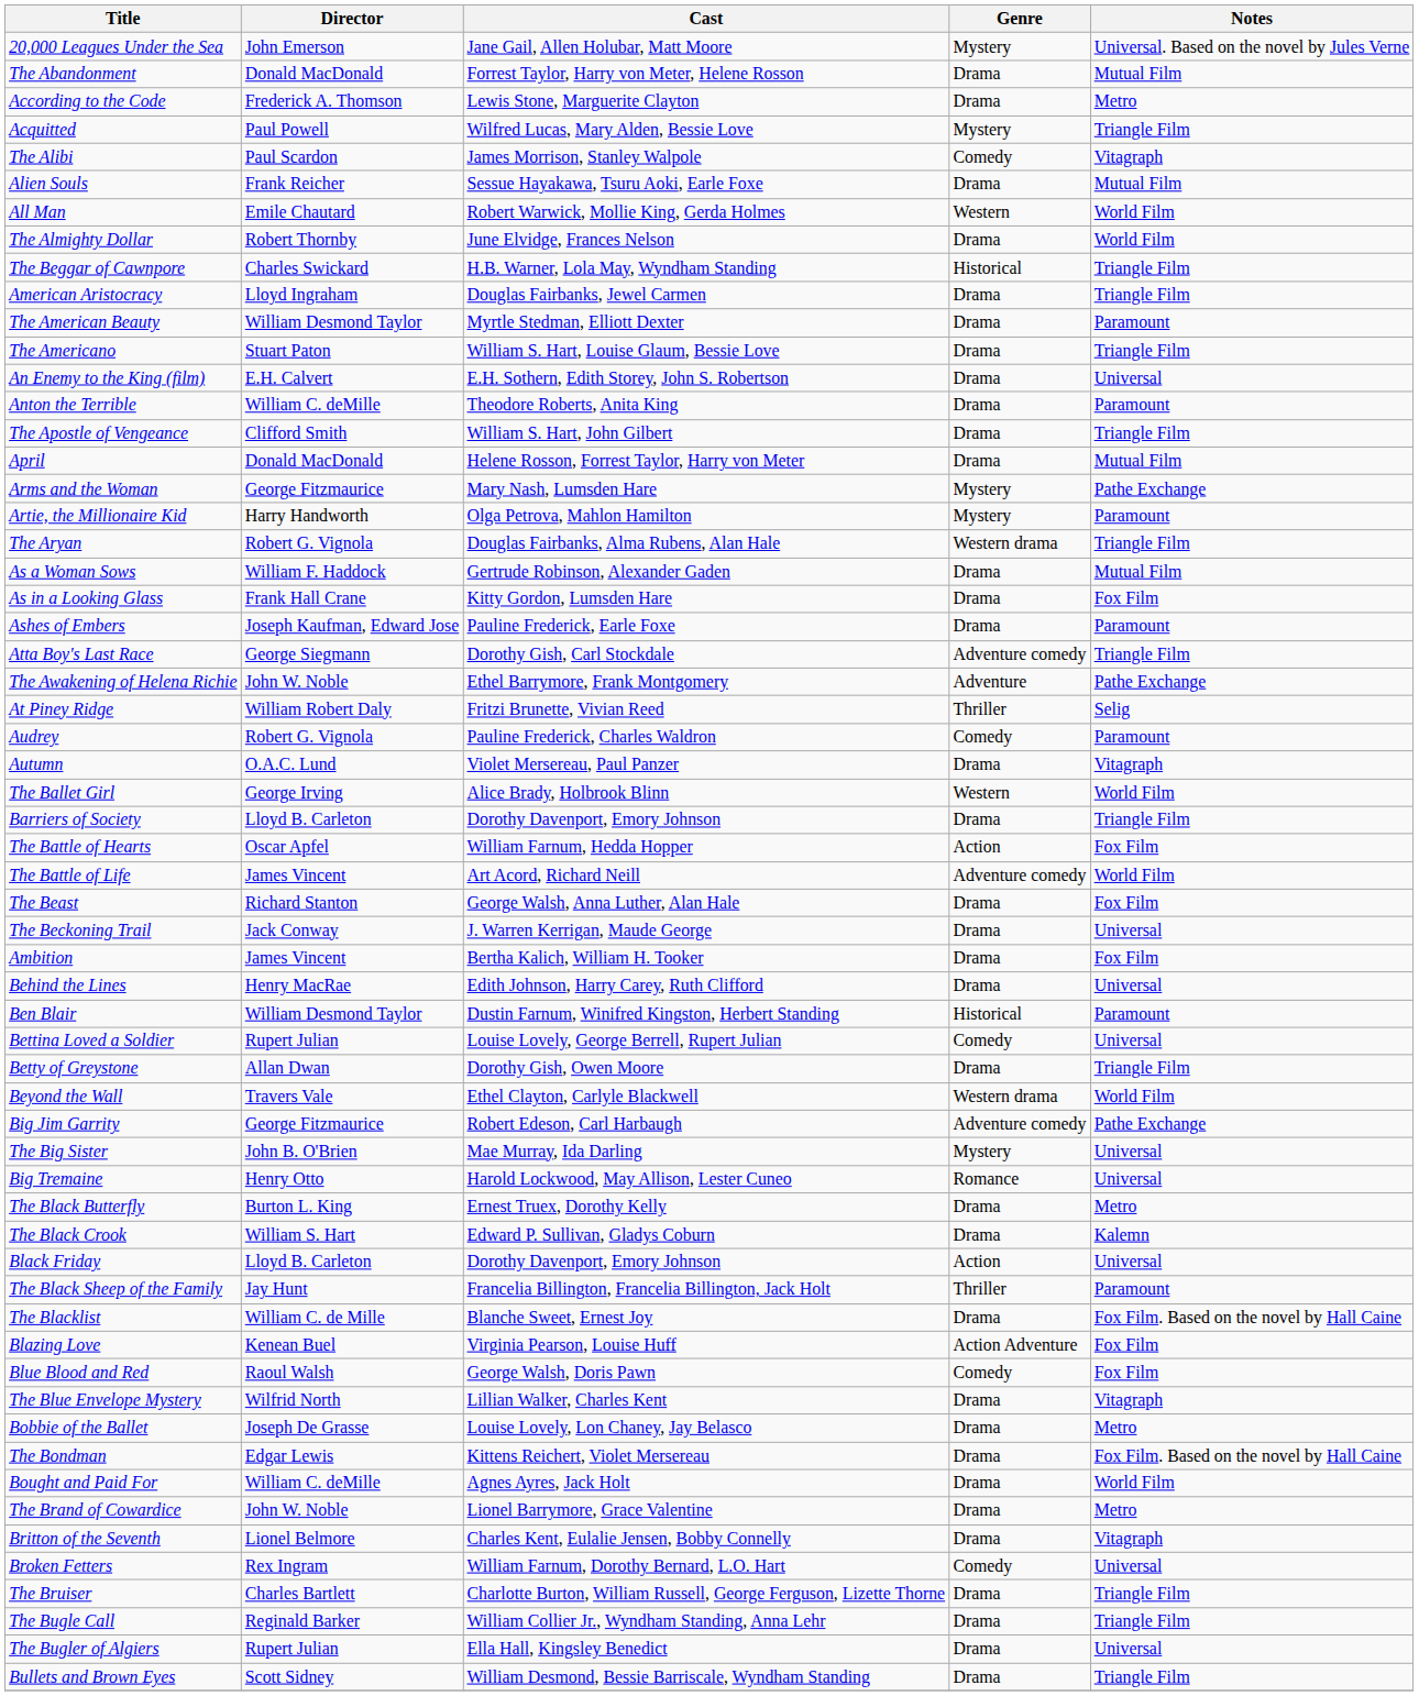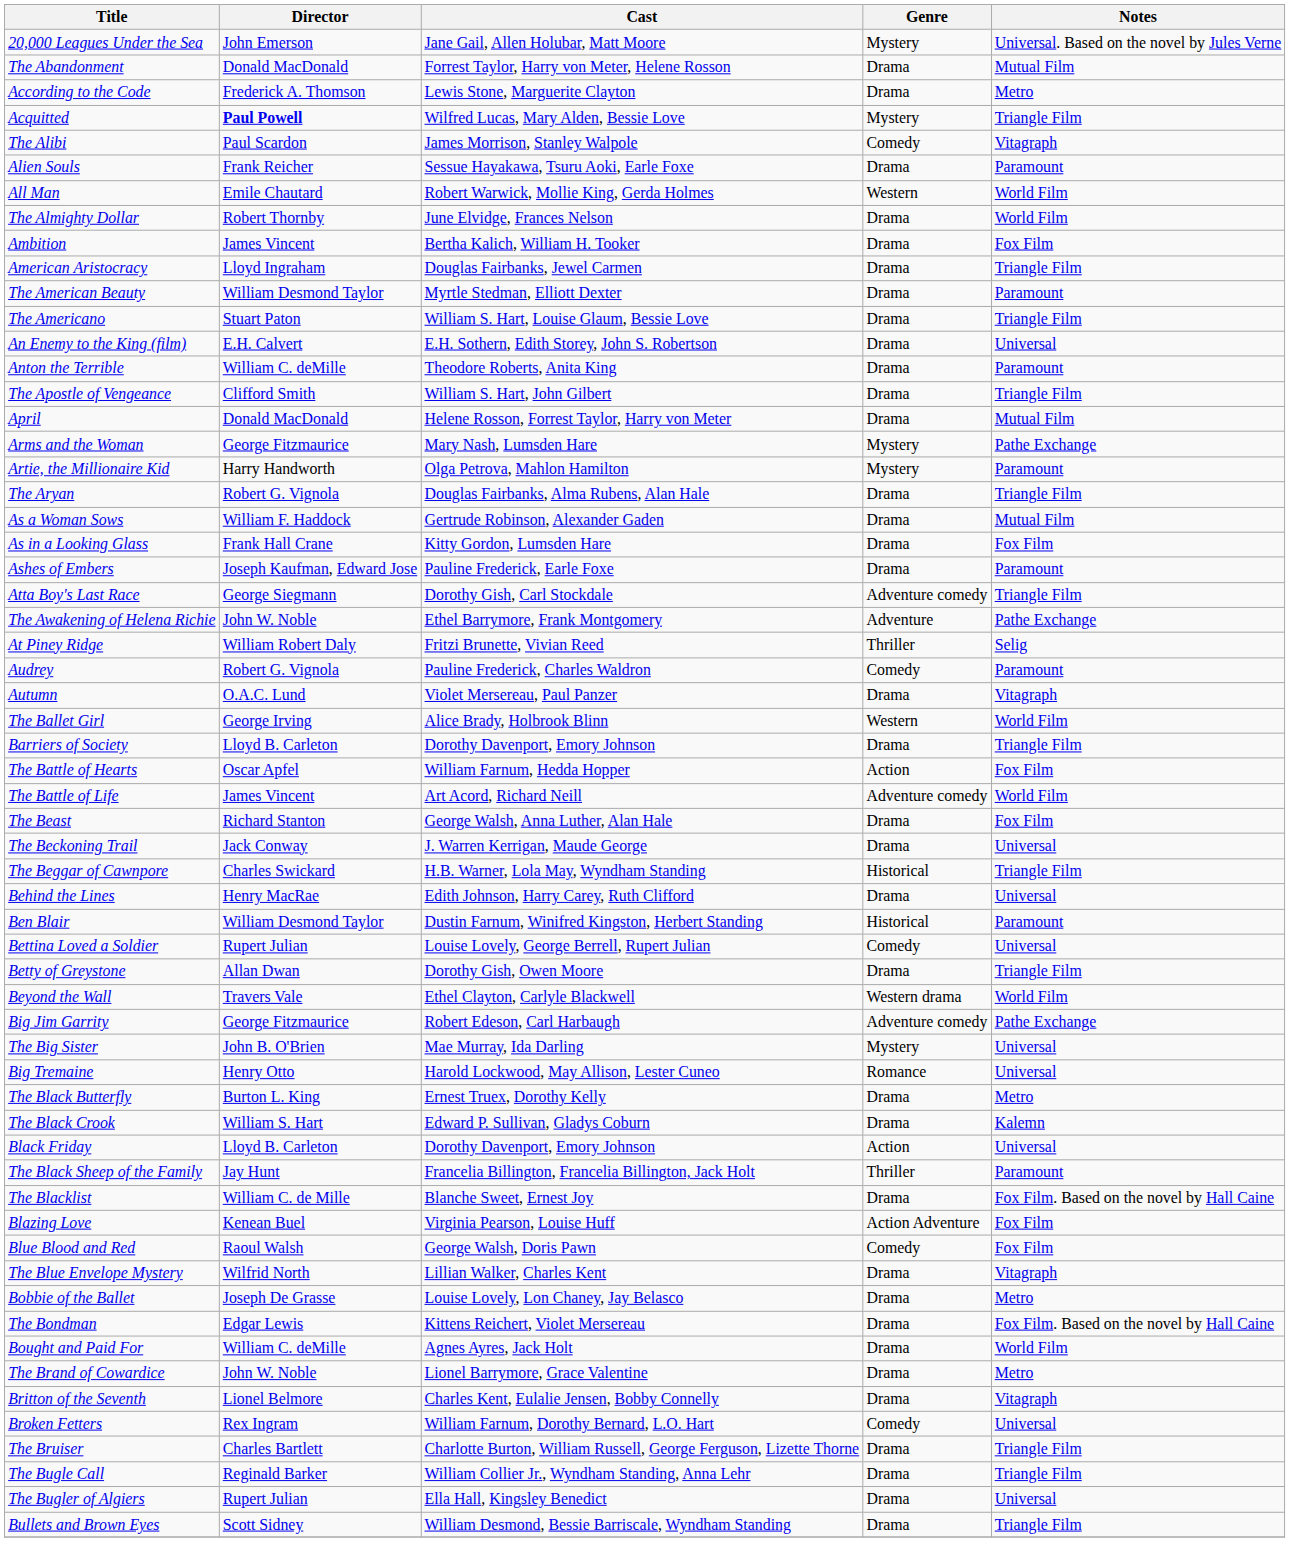 <table class="wikitable">
 <tr>
 <th>Title</th>
 <th>Director</th>
 <th>Cast</th>
 <th>Genre</th>
 <th>Notes</th>
 </tr>
 <tr>
 <td><em><a href='#'>20,000 Leagues Under the Sea</a></em></td>
 <td><a href='#'>John Emerson</a></td>
 <td><a href='#'>Jane Gail</a>, <a href='#'>Allen Holubar</a>, <a href='#'>Matt Moore</a></td>
 <td>Mystery</td>
 <td><a href='#'>Universal</a>. Based on the novel by <a href='#'>Jules Verne</a></td>
 </tr>
 <tr>
 <td><em><a href='#'>The Abandonment</a></em></td>
 <td><a href='#'>Donald MacDonald</a></td>
 <td><a href='#'>Forrest Taylor</a>, <a href='#'>Harry von Meter</a>, <a href='#'>Helene Rosson</a></td>
 <td>Drama</td>
 <td><a href='#'>Mutual Film</a></td>
 </tr>
 <tr>
 <td><em><a href='#'>According to the Code</a></em></td>
 <td><a href='#'>Frederick A. Thomson</a></td>
 <td><a href='#'>Lewis Stone</a>, <a href='#'>Marguerite Clayton</a></td>
 <td>Drama</td>
 <td><a href='#'>Metro</a></td>
 </tr>
 <tr>
 <td><em><a href='#'>Acquitted</a></em></td>
-<td><a href='#'>Paul Powell</a></td>
+<td><strong><a href='#'>Paul Powell</a></strong></td>
 <td><a href='#'>Wilfred Lucas</a>, <a href='#'>Mary Alden</a>, <a href='#'>Bessie Love</a></td>
 <td>Mystery</td>
 <td><a href='#'>Triangle Film</a></td>
 </tr>
 <tr>
 <td><em><a href='#'>The Alibi</a></em></td>
 <td><a href='#'>Paul Scardon</a></td>
 <td><a href='#'>James Morrison</a>, <a href='#'>Stanley Walpole</a></td>
 <td>Comedy</td>
 <td><a href='#'>Vitagraph</a></td>
 </tr>
 <tr>
 <td><em><a href='#'>Alien Souls</a></em></td>
 <td><a href='#'>Frank Reicher</a></td>
 <td><a href='#'>Sessue Hayakawa</a>, <a href='#'>Tsuru Aoki</a>, <a href='#'>Earle Foxe</a></td>
 <td>Drama</td>
-<td><a href='#'>Mutual Film</a></td>
+<td><a href='#'>Paramount</a></td>
 </tr>
 <tr>
 <td><em><a href='#'>All Man</a></em></td>
 <td><a href='#'>Emile Chautard</a></td>
 <td><a href='#'>Robert Warwick</a>, <a href='#'>Mollie King</a>, <a href='#'>Gerda Holmes</a></td>
 <td>Western</td>
 <td><a href='#'>World Film</a></td>
 </tr>
 <tr>
 <td><em><a href='#'>The Almighty Dollar</a></em></td>
 <td><a href='#'>Robert Thornby</a></td>
 <td><a href='#'>June Elvidge</a>, <a href='#'>Frances Nelson</a></td>
 <td>Drama</td>
 <td><a href='#'>World Film</a></td>
 </tr>
 <tr>
-<td><em><a href='#'>The Beggar of Cawnpore</a></em></td>
-<td><a href='#'>Charles Swickard</a></td>
-<td><a href='#'>H.B. Warner</a>, <a href='#'>Lola May</a>, <a href='#'>Wyndham Standing</a></td>
-<td>Historical</td>
-<td><a href='#'>Triangle Film</a></td>
+<td><em><a href='#'>Ambition</a></em></td>
+<td><a href='#'>James Vincent</a></td>
+<td><a href='#'>Bertha Kalich</a>, <a href='#'>William H. Tooker</a></td>
+<td>Drama</td>
+<td><a href='#'>Fox Film</a></td>
 </tr>
 <tr>
 <td><em><a href='#'>American Aristocracy</a></em></td>
 <td><a href='#'>Lloyd Ingraham</a></td>
 <td><a href='#'>Douglas Fairbanks</a>, <a href='#'>Jewel Carmen</a></td>
 <td>Drama</td>
 <td><a href='#'>Triangle Film</a></td>
 </tr>
 <tr>
 <td><em><a href='#'>The American Beauty</a></em></td>
 <td><a href='#'>William Desmond Taylor</a></td>
 <td><a href='#'>Myrtle Stedman</a>, <a href='#'>Elliott Dexter</a></td>
 <td>Drama</td>
 <td><a href='#'>Paramount</a></td>
 </tr>
 <tr>
 <td><em><a href='#'>The Americano</a></em></td>
 <td><a href='#'>Stuart Paton</a></td>
 <td><a href='#'>William S. Hart</a>, <a href='#'>Louise Glaum</a>, <a href='#'>Bessie Love</a></td>
 <td>Drama</td>
 <td><a href='#'>Triangle Film</a></td>
 </tr>
 <tr>
 <td><em><a href='#'>An Enemy to the King (film)</a></em></td>
 <td><a href='#'>E.H. Calvert</a></td>
 <td><a href='#'>E.H. Sothern</a>, <a href='#'>Edith Storey</a>, <a href='#'>John S. Robertson</a></td>
 <td>Drama</td>
 <td><a href='#'>Universal</a></td>
 </tr>
 <tr>
 <td><em><a href='#'>Anton the Terrible</a></em></td>
 <td><a href='#'>William C. deMille</a></td>
 <td><a href='#'>Theodore Roberts</a>, <a href='#'>Anita King</a></td>
 <td>Drama</td>
 <td><a href='#'>Paramount</a></td>
 </tr>
 <tr>
 <td><em><a href='#'>The Apostle of Vengeance</a></em></td>
 <td><a href='#'>Clifford Smith</a></td>
 <td><a href='#'>William S. Hart</a>, <a href='#'>John Gilbert</a></td>
 <td>Drama</td>
 <td><a href='#'>Triangle Film</a></td>
 </tr>
 <tr>
 <td><em><a href='#'>April</a></em></td>
 <td><a href='#'>Donald MacDonald</a></td>
 <td><a href='#'>Helene Rosson</a>, <a href='#'>Forrest Taylor</a>, <a href='#'>Harry von Meter</a></td>
 <td>Drama</td>
 <td><a href='#'>Mutual Film</a></td>
 </tr>
 <tr>
 <td><em><a href='#'>Arms and the Woman</a></em></td>
 <td><a href='#'>George Fitzmaurice</a></td>
 <td><a href='#'>Mary Nash</a>, <a href='#'>Lumsden Hare</a></td>
 <td>Mystery</td>
 <td><a href='#'>Pathe Exchange</a></td>
 </tr>
 <tr>
 <td><em><a href='#'>Artie, the Millionaire Kid</a></em></td>
 <td>Harry Handworth</td>
 <td><a href='#'>Olga Petrova</a>, <a href='#'>Mahlon Hamilton</a></td>
 <td>Mystery</td>
 <td><a href='#'>Paramount</a></td>
 </tr>
 <tr>
 <td><em><a href='#'>The Aryan</a></em></td>
 <td><a href='#'>Robert G. Vignola</a></td>
 <td><a href='#'>Douglas Fairbanks</a>, <a href='#'>Alma Rubens</a>, <a href='#'>Alan Hale</a></td>
-<td>Western drama</td>
+<td>Drama</td>
 <td><a href='#'>Triangle Film</a></td>
 </tr>
 <tr>
 <td><em><a href='#'>As a Woman Sows</a></em></td>
 <td><a href='#'>William F. Haddock</a></td>
 <td><a href='#'>Gertrude Robinson</a>, <a href='#'>Alexander Gaden</a></td>
 <td>Drama</td>
 <td><a href='#'>Mutual Film</a></td>
 </tr>
 <tr>
 <td><em><a href='#'>As in a Looking Glass</a></em></td>
 <td><a href='#'>Frank Hall Crane</a></td>
 <td><a href='#'>Kitty Gordon</a>, <a href='#'>Lumsden Hare</a></td>
 <td>Drama</td>
 <td><a href='#'>Fox Film</a></td>
 </tr>
 <tr>
 <td><em><a href='#'>Ashes of Embers</a></em></td>
 <td><a href='#'>Joseph Kaufman</a>, <a href='#'>Edward Jose</a></td>
 <td><a href='#'>Pauline Frederick</a>, <a href='#'>Earle Foxe</a></td>
 <td>Drama</td>
 <td><a href='#'>Paramount</a></td>
 </tr>
 <tr>
 <td><em><a href='#'>Atta Boy's Last Race</a></em></td>
 <td><a href='#'>George Siegmann</a></td>
 <td><a href='#'>Dorothy Gish</a>, <a href='#'>Carl Stockdale</a></td>
 <td>Adventure comedy</td>
 <td><a href='#'>Triangle Film</a></td>
 </tr>
 <tr>
 <td><em><a href='#'>The Awakening of Helena Richie</a></em></td>
 <td><a href='#'>John W. Noble</a></td>
 <td><a href='#'>Ethel Barrymore</a>, <a href='#'>Frank Montgomery</a></td>
 <td>Adventure</td>
 <td><a href='#'>Pathe Exchange</a></td>
 </tr>
 <tr>
 <td><em><a href='#'>At Piney Ridge</a></em></td>
 <td><a href='#'>William Robert Daly</a></td>
 <td><a href='#'>Fritzi Brunette</a>, <a href='#'>Vivian Reed</a></td>
 <td>Thriller</td>
 <td><a href='#'>Selig</a></td>
 </tr>
 <tr>
 <td><em><a href='#'>Audrey</a></em></td>
 <td><a href='#'>Robert G. Vignola</a></td>
 <td><a href='#'>Pauline Frederick</a>, <a href='#'>Charles Waldron</a></td>
 <td>Comedy</td>
 <td><a href='#'>Paramount</a></td>
 </tr>
 <tr>
 <td><em><a href='#'>Autumn</a></em></td>
 <td><a href='#'>O.A.C. Lund</a></td>
 <td><a href='#'>Violet Mersereau</a>, <a href='#'>Paul Panzer</a></td>
 <td>Drama</td>
 <td><a href='#'>Vitagraph</a></td>
 </tr>
 <tr>
 <td><em><a href='#'>The Ballet Girl</a></em></td>
 <td><a href='#'>George Irving</a></td>
 <td><a href='#'>Alice Brady</a>, <a href='#'>Holbrook Blinn</a></td>
 <td>Western</td>
 <td><a href='#'>World Film</a></td>
 </tr>
 <tr>
 <td><em><a href='#'>Barriers of Society</a></em></td>
 <td><a href='#'>Lloyd B. Carleton</a></td>
 <td><a href='#'>Dorothy Davenport</a>, <a href='#'>Emory Johnson</a></td>
 <td>Drama</td>
 <td><a href='#'>Triangle Film</a></td>
 </tr>
 <tr>
 <td><em><a href='#'>The Battle of Hearts</a></em></td>
 <td><a href='#'>Oscar Apfel</a></td>
 <td><a href='#'>William Farnum</a>, <a href='#'>Hedda Hopper</a></td>
 <td>Action</td>
 <td><a href='#'>Fox Film</a></td>
 </tr>
 <tr>
 <td><em><a href='#'>The Battle of Life</a></em></td>
 <td><a href='#'>James Vincent</a></td>
 <td><a href='#'>Art Acord</a>, <a href='#'>Richard Neill</a></td>
 <td>Adventure comedy</td>
 <td><a href='#'>World Film</a></td>
 </tr>
 <tr>
 <td><em><a href='#'>The Beast</a></em></td>
 <td><a href='#'>Richard Stanton</a></td>
 <td><a href='#'>George Walsh</a>, <a href='#'>Anna Luther</a>, <a href='#'>Alan Hale</a></td>
 <td>Drama</td>
 <td><a href='#'>Fox Film</a></td>
 </tr>
 <tr>
 <td><em><a href='#'>The Beckoning Trail</a></em></td>
 <td><a href='#'>Jack Conway</a></td>
 <td><a href='#'>J. Warren Kerrigan</a>, <a href='#'>Maude George</a></td>
 <td>Drama</td>
 <td><a href='#'>Universal</a></td>
 </tr>
 <tr>
-<td><em><a href='#'>Ambition</a></em></td>
-<td><a href='#'>James Vincent</a></td>
-<td><a href='#'>Bertha Kalich</a>, <a href='#'>William H. Tooker</a></td>
-<td>Drama</td>
-<td><a href='#'>Fox Film</a></td>
+<td><em><a href='#'>The Beggar of Cawnpore</a></em></td>
+<td><a href='#'>Charles Swickard</a></td>
+<td><a href='#'>H.B. Warner</a>, <a href='#'>Lola May</a>, <a href='#'>Wyndham Standing</a></td>
+<td>Historical</td>
+<td><a href='#'>Triangle Film</a></td>
 </tr>
 <tr>
 <td><em><a href='#'>Behind the Lines</a></em></td>
 <td><a href='#'>Henry MacRae</a></td>
 <td><a href='#'>Edith Johnson</a>, <a href='#'>Harry Carey</a>, <a href='#'>Ruth Clifford</a></td>
 <td>Drama</td>
 <td><a href='#'>Universal</a></td>
 </tr>
 <tr>
 <td><em><a href='#'>Ben Blair</a></em></td>
 <td><a href='#'>William Desmond Taylor</a></td>
 <td><a href='#'>Dustin Farnum</a>, <a href='#'>Winifred Kingston</a>, <a href='#'>Herbert Standing</a></td>
 <td>Historical</td>
 <td><a href='#'>Paramount</a></td>
 </tr>
 <tr>
 <td><em><a href='#'>Bettina Loved a Soldier</a></em></td>
 <td><a href='#'>Rupert Julian</a></td>
 <td><a href='#'>Louise Lovely</a>, <a href='#'>George Berrell</a>, <a href='#'>Rupert Julian</a></td>
 <td>Comedy</td>
 <td><a href='#'>Universal</a></td>
 </tr>
 <tr>
 <td><em><a href='#'>Betty of Greystone</a></em></td>
 <td><a href='#'>Allan Dwan</a></td>
 <td><a href='#'>Dorothy Gish</a>, <a href='#'>Owen Moore</a></td>
 <td>Drama</td>
 <td><a href='#'>Triangle Film</a></td>
 </tr>
 <tr>
 <td><em><a href='#'>Beyond the Wall</a></em></td>
 <td><a href='#'>Travers Vale</a></td>
 <td><a href='#'>Ethel Clayton</a>, <a href='#'>Carlyle Blackwell</a></td>
 <td>Western drama</td>
 <td><a href='#'>World Film</a></td>
 </tr>
 <tr>
 <td><em><a href='#'>Big Jim Garrity</a></em></td>
 <td><a href='#'>George Fitzmaurice</a></td>
 <td><a href='#'>Robert Edeson</a>, <a href='#'>Carl Harbaugh</a></td>
 <td>Adventure comedy</td>
 <td><a href='#'>Pathe Exchange</a></td>
 </tr>
 <tr>
 <td><em><a href='#'>The Big Sister</a></em></td>
 <td><a href='#'>John B. O'Brien</a></td>
 <td><a href='#'>Mae Murray</a>, <a href='#'>Ida Darling</a></td>
 <td>Mystery</td>
 <td><a href='#'>Universal</a></td>
 </tr>
 <tr>
 <td><em><a href='#'>Big Tremaine</a></em></td>
 <td><a href='#'>Henry Otto</a></td>
 <td><a href='#'>Harold Lockwood</a>, <a href='#'>May Allison</a>, <a href='#'>Lester Cuneo</a></td>
 <td>Romance</td>
 <td><a href='#'>Universal</a></td>
 </tr>
 <tr>
 <td><em><a href='#'>The Black Butterfly</a></em></td>
 <td><a href='#'>Burton L. King</a></td>
 <td><a href='#'>Ernest Truex</a>, <a href='#'>Dorothy Kelly</a></td>
 <td>Drama</td>
 <td><a href='#'>Metro</a></td>
 </tr>
 <tr>
 <td><em><a href='#'>The Black Crook</a></em></td>
 <td><a href='#'>William S. Hart</a></td>
 <td><a href='#'>Edward P. Sullivan</a>, <a href='#'>Gladys Coburn</a></td>
 <td>Drama</td>
 <td><a href='#'>Kalemn</a></td>
 </tr>
 <tr>
 <td><em><a href='#'>Black Friday</a></em></td>
 <td><a href='#'>Lloyd B. Carleton</a></td>
 <td><a href='#'>Dorothy Davenport</a>, <a href='#'>Emory Johnson</a></td>
 <td>Action</td>
 <td><a href='#'>Universal</a></td>
 </tr>
 <tr>
 <td><em><a href='#'>The Black Sheep of the Family</a></em></td>
 <td><a href='#'>Jay Hunt</a></td>
 <td><a href='#'>Francelia Billington</a>, <a href='#'>Francelia Billington, Jack Holt</a></td>
 <td>Thriller</td>
 <td><a href='#'>Paramount</a></td>
 </tr>
 <tr>
 <td><em><a href='#'>The Blacklist</a></em></td>
 <td><a href='#'>William C. de Mille</a></td>
 <td><a href='#'>Blanche Sweet</a>, <a href='#'>Ernest Joy</a></td>
 <td>Drama</td>
 <td><a href='#'>Fox Film</a>. Based on the novel by <a href='#'>Hall Caine</a></td>
 </tr>
 <tr>
 <td><em><a href='#'>Blazing Love</a></em></td>
 <td><a href='#'>Kenean Buel</a></td>
 <td><a href='#'>Virginia Pearson</a>, <a href='#'>Louise Huff</a></td>
 <td>Action Adventure</td>
 <td><a href='#'>Fox Film</a></td>
 </tr>
 <tr>
 <td><em><a href='#'>Blue Blood and Red</a></em></td>
 <td><a href='#'>Raoul Walsh</a></td>
 <td><a href='#'>George Walsh</a>, <a href='#'>Doris Pawn</a></td>
 <td>Comedy</td>
 <td><a href='#'>Fox Film</a></td>
 </tr>
 <tr>
 <td><em><a href='#'>The Blue Envelope Mystery</a></em></td>
 <td><a href='#'>Wilfrid North</a></td>
 <td><a href='#'>Lillian Walker</a>, <a href='#'>Charles Kent</a></td>
 <td>Drama</td>
 <td><a href='#'>Vitagraph</a></td>
 </tr>
 <tr>
 <td><em><a href='#'>Bobbie of the Ballet</a></em></td>
 <td><a href='#'>Joseph De Grasse</a></td>
 <td><a href='#'>Louise Lovely</a>, <a href='#'>Lon Chaney</a>, <a href='#'>Jay Belasco</a></td>
 <td>Drama</td>
 <td><a href='#'>Metro</a></td>
 </tr>
 <tr>
 <td><em><a href='#'>The Bondman</a></em></td>
 <td><a href='#'>Edgar Lewis</a></td>
 <td><a href='#'>Kittens Reichert</a>, <a href='#'>Violet Mersereau</a></td>
 <td>Drama</td>
 <td><a href='#'>Fox Film</a>. Based on the novel by <a href='#'>Hall Caine</a></td>
 </tr>
 <tr>
 <td><em><a href='#'>Bought and Paid For</a></em></td>
 <td><a href='#'>William C. deMille</a></td>
 <td><a href='#'>Agnes Ayres</a>, <a href='#'>Jack Holt</a></td>
 <td>Drama</td>
 <td><a href='#'>World Film</a></td>
 </tr>
 <tr>
 <td><em><a href='#'>The Brand of Cowardice</a></em></td>
 <td><a href='#'>John W. Noble</a></td>
 <td><a href='#'>Lionel Barrymore</a>, <a href='#'>Grace Valentine</a></td>
 <td>Drama</td>
 <td><a href='#'>Metro</a></td>
 </tr>
 <tr>
 <td><em><a href='#'>Britton of the Seventh</a></em></td>
 <td><a href='#'>Lionel Belmore</a></td>
 <td><a href='#'>Charles Kent</a>, <a href='#'>Eulalie Jensen</a>, <a href='#'>Bobby Connelly</a></td>
 <td>Drama</td>
 <td><a href='#'>Vitagraph</a></td>
 </tr>
 <tr>
 <td><em><a href='#'>Broken Fetters</a></em></td>
 <td><a href='#'>Rex Ingram</a></td>
 <td><a href='#'>William Farnum</a>, <a href='#'>Dorothy Bernard</a>, <a href='#'>L.O. Hart</a></td>
 <td>Comedy</td>
 <td><a href='#'>Universal</a></td>
 </tr>
 <tr>
 <td><em><a href='#'>The Bruiser</a></em></td>
 <td><a href='#'>Charles Bartlett</a></td>
 <td><a href='#'>Charlotte Burton</a>, <a href='#'>William Russell</a>, <a href='#'>George Ferguson</a>, <a href='#'>Lizette Thorne</a></td>
 <td>Drama</td>
 <td><a href='#'>Triangle Film</a></td>
 </tr>
 <tr>
 <td><em><a href='#'>The Bugle Call</a></em></td>
 <td><a href='#'>Reginald Barker</a></td>
 <td><a href='#'>William Collier Jr.</a>, <a href='#'>Wyndham Standing</a>, <a href='#'>Anna Lehr</a></td>
 <td>Drama</td>
 <td><a href='#'>Triangle Film</a></td>
 </tr>
 <tr>
 <td><em><a href='#'>The Bugler of Algiers</a></em></td>
 <td><a href='#'>Rupert Julian</a></td>
 <td><a href='#'>Ella Hall</a>, <a href='#'>Kingsley Benedict</a></td>
 <td>Drama</td>
 <td><a href='#'>Universal</a></td>
 </tr>
 <tr>
 <td><em><a href='#'>Bullets and Brown Eyes</a></em></td>
 <td><a href='#'>Scott Sidney</a></td>
 <td><a href='#'>William Desmond</a>, <a href='#'>Bessie Barriscale</a>, <a href='#'>Wyndham Standing</a></td>
 <td>Drama</td>
 <td><a href='#'>Triangle Film</a></td>
 </tr>
 <tr>
 </tr>
 </table>
